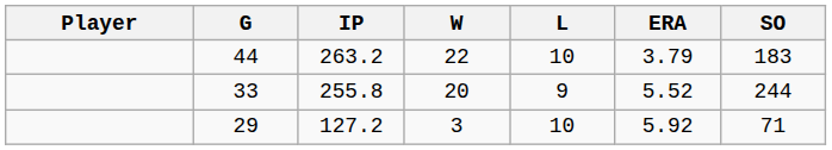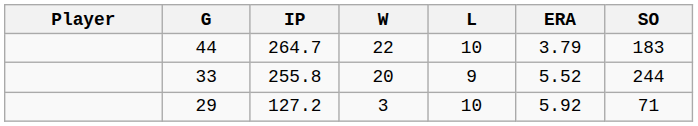 <table class="wikitable sortable">
 <tr>
 <th bgcolor="#DDDDFF" width="16%">Player</th>
 <th bgcolor="#DDDDFF" width="9%">G</th>
 <th bgcolor="#DDDDFF" width="9%">IP</th>
 <th bgcolor="#DDDDFF" width="9%">W</th>
 <th bgcolor="#DDDDFF" width="9%">L</th>
 <th bgcolor="#DDDDFF" width="9%">ERA</th>
 <th bgcolor="#DDDDFF" width="9%">SO</th>
 </tr>
 <tr align="center">
 <td></td>
 <td>44</td>
-<td>263.2</td>
+<td>264.7</td>
 <td>22</td>
 <td>10</td>
 <td>3.79</td>
 <td>183</td>
 </tr>
 <tr align="center">
 <td></td>
 <td>33</td>
 <td>255.8</td>
 <td>20</td>
 <td>9</td>
 <td>5.52</td>
 <td>244</td>
 </tr>
 <tr align="center">
 <td></td>
 <td>29</td>
 <td>127.2</td>
 <td>3</td>
 <td>10</td>
 <td>5.92</td>
 <td>71</td>
 </tr>
 </table>
